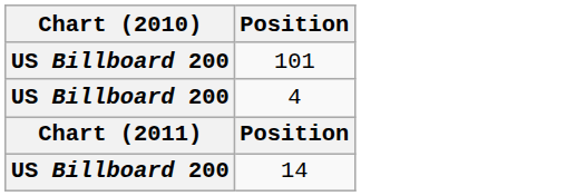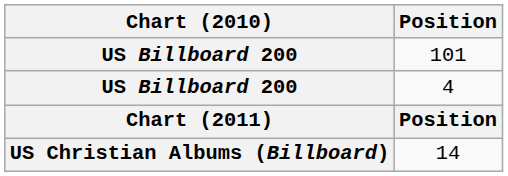 <table class="wikitable plainrowheaders" style="text-align:center">
 <tr>
 <th scope="col">Chart (2010)</th>
 <th scope="col">Position</th>
 </tr>
 <tr>
 <th scope="row">US <em>Billboard</em> 200</th>
 <td>101</td>
 </tr>
 <tr>
 <th scope="row">US <em>Billboard</em> 200</th>
 <td>4</td>
 </tr>
 <tr>
 <th scope="col">Chart (2011)</th>
 <th scope="col">Position</th>
 </tr>
 <tr>
-<th scope="row">US <em>Billboard</em> 200</th>
+<th scope="row">US Christian Albums (<em>Billboard</em>)</th>
 <td>14</td>
 </tr>
 </table>
